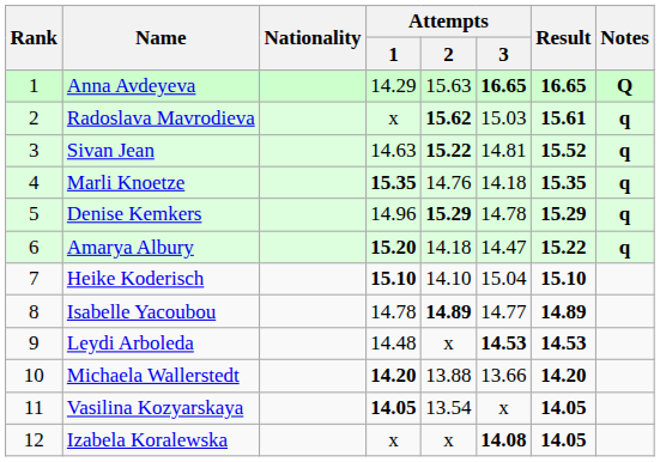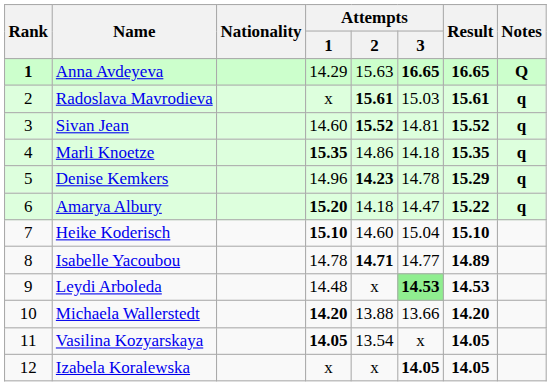 <table class="wikitable sortable" style="text-align:center">
 <tr>
 <th rowspan=2>Rank</th>
 <th rowspan=2>Name</th>
 <th rowspan=2>Nationality</th>
 <th colspan=3>Attempts</th>
 <th rowspan=2>Result</th>
 <th rowspan=2>Notes</th>
 </tr>
 <tr>
 <th>1</th>
 <th>2</th>
 <th>3</th>
 </tr>
 <tr bgcolor=ccffcc>
-<td>1</td>
+<td><strong>1</strong></td>
 <td align=left><a href='#'>Anna Avdeyeva</a></td>
 <td align=left></td>
 <td>14.29</td>
 <td>15.63</td>
 <td><strong>16.65</strong></td>
 <td><strong>16.65</strong></td>
 <td><strong>Q</strong></td>
 </tr>
 <tr bgcolor=ddffdd>
 <td>2</td>
 <td align=left><a href='#'>Radoslava Mavrodieva</a></td>
 <td align=left></td>
 <td>x</td>
-<td><strong>15.62</strong></td>
+<td><strong>15.61</strong></td>
 <td>15.03</td>
 <td><strong>15.61</strong></td>
 <td><strong>q</strong></td>
 </tr>
 <tr bgcolor=ddffdd>
 <td>3</td>
 <td align=left><a href='#'>Sivan Jean</a></td>
 <td align=left></td>
-<td>14.63</td>
-<td><strong>15.22</strong></td>
+<td>14.60</td>
+<td><strong>15.52</strong></td>
 <td>14.81</td>
 <td><strong>15.52</strong></td>
 <td><strong>q</strong></td>
 </tr>
 <tr bgcolor=ddffdd>
 <td>4</td>
 <td align=left><a href='#'>Marli Knoetze</a></td>
 <td align=left></td>
 <td><strong>15.35</strong></td>
-<td>14.76</td>
+<td>14.86</td>
 <td>14.18</td>
 <td><strong>15.35</strong></td>
 <td><strong>q</strong></td>
 </tr>
 <tr bgcolor=ddffdd>
 <td>5</td>
 <td align=left><a href='#'>Denise Kemkers</a></td>
 <td align=left></td>
 <td>14.96</td>
-<td><strong>15.29</strong></td>
+<td><strong>14.23</strong></td>
 <td>14.78</td>
 <td><strong>15.29</strong></td>
 <td><strong>q</strong></td>
 </tr>
 <tr bgcolor=ddffdd>
 <td>6</td>
 <td align=left><a href='#'>Amarya Albury</a></td>
 <td align=left></td>
 <td><strong>15.20</strong></td>
 <td>14.18</td>
 <td>14.47</td>
 <td><strong>15.22</strong></td>
 <td><strong>q</strong></td>
 </tr>
 <tr>
 <td>7</td>
 <td align=left><a href='#'>Heike Koderisch</a></td>
 <td align=left></td>
 <td><strong>15.10</strong></td>
-<td>14.10</td>
+<td>14.60</td>
 <td>15.04</td>
 <td><strong>15.10</strong></td>
 <td></td>
 </tr>
 <tr>
 <td>8</td>
 <td align=left><a href='#'>Isabelle Yacoubou</a></td>
 <td align=left></td>
 <td>14.78</td>
-<td><strong>14.89</strong></td>
+<td><strong>14.71</strong></td>
 <td>14.77</td>
 <td><strong>14.89</strong></td>
 <td></td>
 </tr>
 <tr>
 <td>9</td>
 <td align=left><a href='#'>Leydi Arboleda</a></td>
 <td align=left></td>
 <td>14.48</td>
 <td>x</td>
-<td><strong>14.53</strong></td>
+<td style="background: lightgreen;"><strong>14.53</strong></td>
 <td><strong>14.53</strong></td>
 <td></td>
 </tr>
 <tr>
 <td>10</td>
 <td align=left><a href='#'>Michaela Wallerstedt</a></td>
 <td align=left></td>
 <td><strong>14.20</strong></td>
 <td>13.88</td>
 <td>13.66</td>
 <td><strong>14.20</strong></td>
 <td></td>
 </tr>
 <tr>
 <td>11</td>
 <td align=left><a href='#'>Vasilina Kozyarskaya</a></td>
 <td align=left></td>
 <td><strong>14.05</strong></td>
 <td>13.54</td>
 <td>x</td>
 <td><strong>14.05</strong></td>
 <td></td>
 </tr>
 <tr>
 <td>12</td>
 <td align=left><a href='#'>Izabela Koralewska</a></td>
 <td align=left></td>
 <td>x</td>
 <td>x</td>
-<td><strong>14.08</strong></td>
+<td><strong>14.05</strong></td>
 <td><strong>14.05</strong></td>
 <td></td>
 </tr>
 </table>
